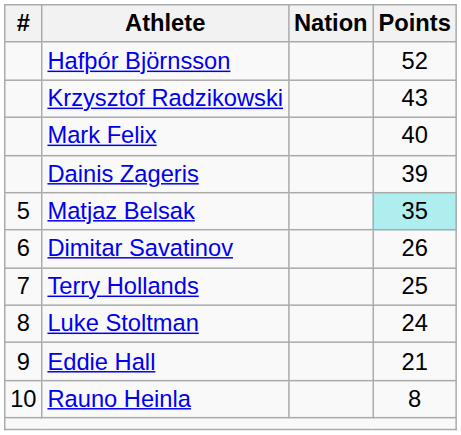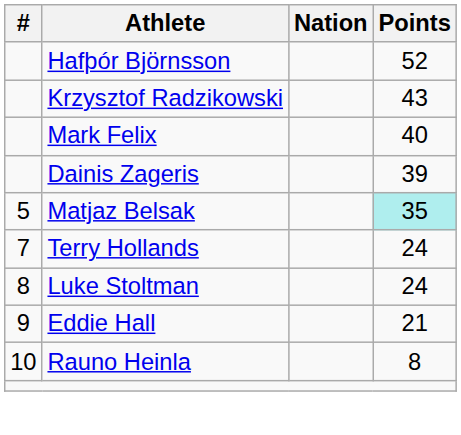 <table class="wikitable" style="text-align:center">
 <tr>
 <th scope="col" style="width: 10px;">#</th>
 <th scope="col">Athlete</th>
 <th scope="col">Nation</th>
 <th scope="col" style="width: 10px;">Points</th>
 </tr>
 <tr>
 <td></td>
 <td align=left><a href='#'>Hafþór Björnsson</a></td>
 <td align=left></td>
 <td>52</td>
 </tr>
 <tr>
 <td></td>
 <td align=left><a href='#'>Krzysztof Radzikowski</a></td>
 <td align=left></td>
 <td>43</td>
 </tr>
 <tr>
 <td></td>
 <td align=left><a href='#'>Mark Felix</a></td>
 <td align=left></td>
 <td>40</td>
 </tr>
 <tr>
 <td></td>
 <td align=left><a href='#'>Dainis Zageris</a></td>
 <td align=left></td>
 <td>39</td>
 </tr>
 <tr>
 <td>5</td>
 <td align=left><a href='#'>Matjaz Belsak</a></td>
 <td align=left></td>
 <td style="background: paleturquoise;">35</td>
 </tr>
 <tr>
-<td>6</td>
-<td align=left><a href='#'>Dimitar Savatinov</a></td>
-<td align=left></td>
-<td>26</td>
-</tr>
-<tr>
 <td>7</td>
 <td align=left><a href='#'>Terry Hollands</a></td>
 <td align=left></td>
-<td>25</td>
+<td>24</td>
 </tr>
 <tr>
 <td>8</td>
 <td align=left><a href='#'>Luke Stoltman</a></td>
 <td align=left></td>
 <td>24</td>
 </tr>
 <tr>
 <td>9</td>
 <td align=left><a href='#'>Eddie Hall</a></td>
 <td align=left></td>
 <td>21</td>
 </tr>
 <tr>
 <td>10</td>
 <td align=left><a href='#'>Rauno Heinla</a></td>
 <td align=left></td>
 <td>8</td>
 </tr>
 <tr class="sortbottom">
 <td colspan="4"></td>
 </tr>
 </table>
